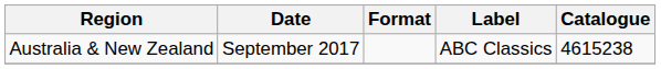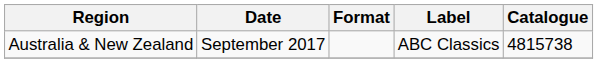 <table class="wikitable plainrowheaders">
 <tr>
 <th scope="col">Region</th>
 <th scope="col">Date</th>
 <th scope="col">Format</th>
 <th scope="col">Label</th>
 <th scope="col">Catalogue</th>
 </tr>
 <tr>
 <td>Australia & New Zealand</td>
 <td>September 2017</td>
 <td></td>
 <td>ABC Classics</td>
-<td>4615238</td>
+<td>4815738</td>
 </tr>
 <tr>
 </tr>
 </table>
